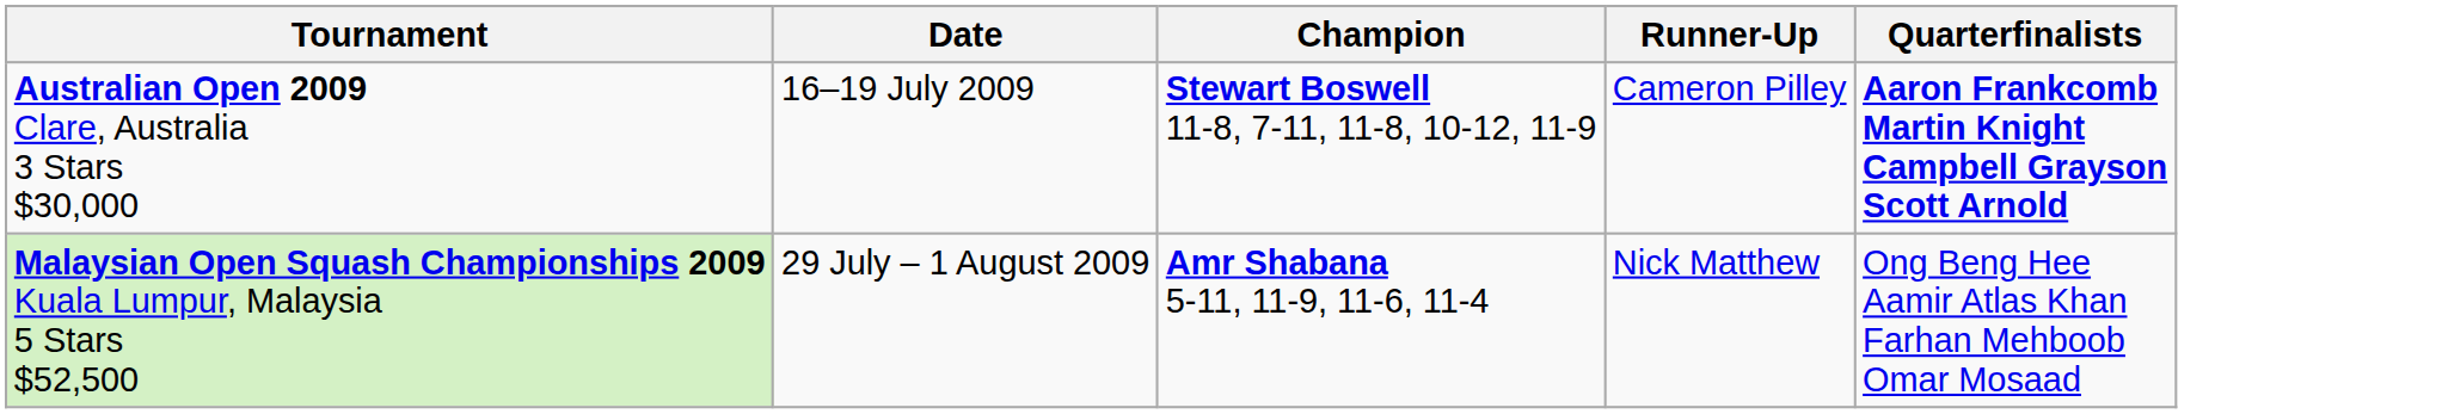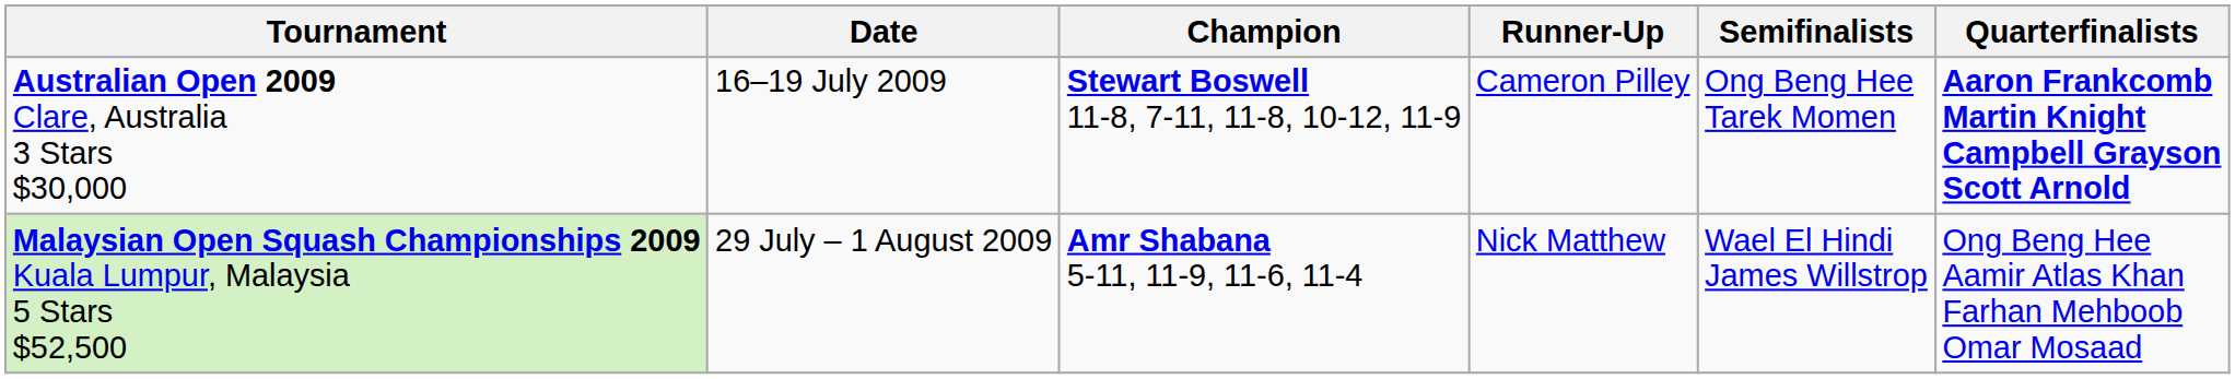 <table class="wikitable" style="font-size:88%">
 <tr>
 <th>Tournament</th>
 <th>Date</th>
 <th>Champion</th>
 <th>Runner-Up</th>
+<th>Semifinalists</th>
 <th>Quarterfinalists</th>
 </tr>
 <tr valign=top>
 <td><strong><a href='#'>Australian Open</a> 2009</strong><br> <a href='#'>Clare</a>, Australia<br>3 Stars<br>$30,000</td>
 <td>16–19 July 2009</td>
 <td> <strong><a href='#'>Stewart Boswell</a></strong><br>11-8, 7-11, 11-8, 10-12, 11-9</td>
 <td> <a href='#'>Cameron Pilley</a></td>
+<td> <a href='#'>Ong Beng Hee</a><br> <a href='#'>Tarek Momen</a></td>
 <td><strong> <a href='#'>Aaron Frankcomb</a><br> <a href='#'>Martin Knight</a><br> <a href='#'>Campbell Grayson</a><br> <a href='#'>Scott Arnold</a></strong></td>
 </tr>
 <tr valign=top>
 <td style="background:#D4F1C5;"><strong><a href='#'>Malaysian Open Squash Championships</a> 2009</strong><br> <a href='#'>Kuala Lumpur</a>, Malaysia<br>5 Stars<br>$52,500</td>
 <td>29 July – 1 August 2009</td>
 <td> <strong><a href='#'>Amr Shabana</a></strong><br>5-11, 11-9, 11-6, 11-4</td>
 <td> <a href='#'>Nick Matthew</a></td>
+<td> <a href='#'>Wael El Hindi</a><br> <a href='#'>James Willstrop</a></td>
 <td> <a href='#'>Ong Beng Hee</a><br> <a href='#'>Aamir Atlas Khan</a><br> <a href='#'>Farhan Mehboob</a><br> <a href='#'>Omar Mosaad</a></td>
 </tr>
 </table>
